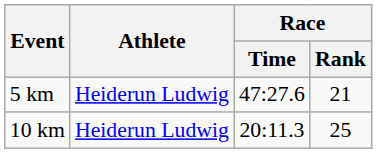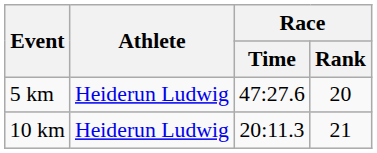 <table class="wikitable" border="1" style="font-size:90%">
 <tr>
 <th rowspan=2>Event</th>
 <th rowspan=2>Athlete</th>
 <th colspan=2>Race</th>
 </tr>
 <tr>
 <th>Time</th>
 <th>Rank</th>
 </tr>
 <tr>
 <td>5 km</td>
 <td><a href='#'>Heiderun Ludwig</a></td>
 <td align=center>47:27.6</td>
-<td align=center>21</td>
+<td align=center>20</td>
 </tr>
 <tr>
 <td>10 km</td>
 <td><a href='#'>Heiderun Ludwig</a></td>
 <td align=center>20:11.3</td>
-<td align=center>25</td>
+<td align=center>21</td>
 </tr>
 </table>
